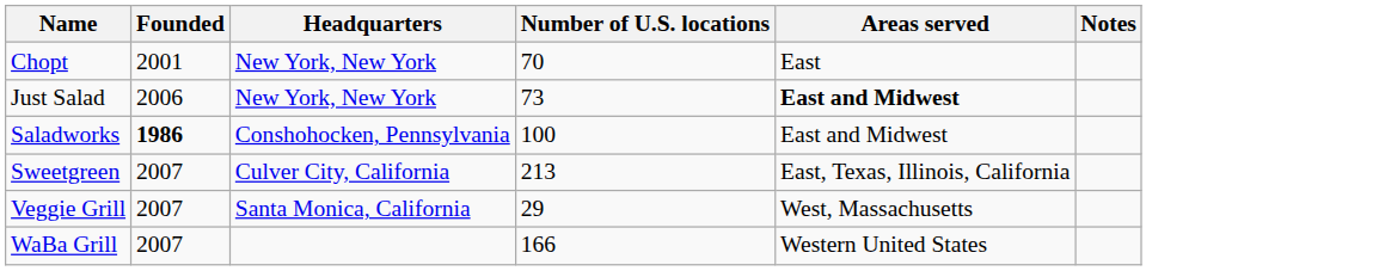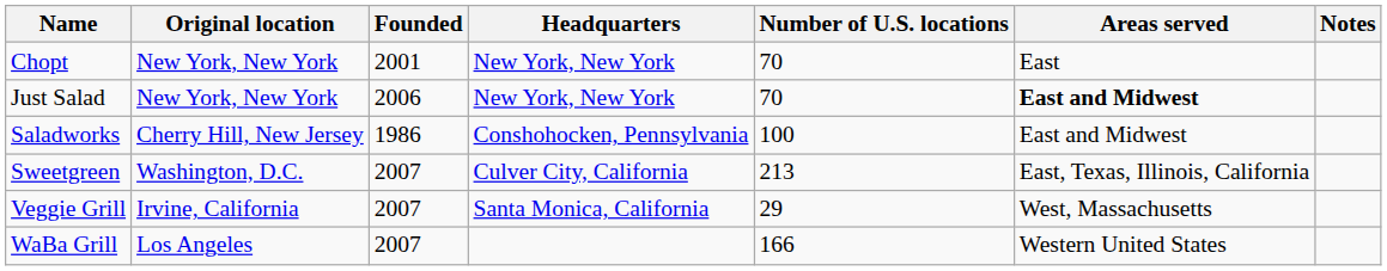 <table class="wikitable sortable">
 <tr>
 <th>Name</th>
+<th>Original location</th>
 <th>Founded</th>
 <th>Headquarters</th>
 <th data-sort-type="number">Number of U.S. locations</th>
 <th>Areas served</th>
 <th>Notes</th>
 </tr>
 <tr>
 <td><a href='#'>Chopt</a></td>
+<td><a href='#'>New York, New York</a></td>
 <td>2001</td>
 <td><a href='#'>New York, New York</a></td>
 <td>70</td>
 <td>East</td>
 <td></td>
 </tr>
 <tr>
 <td>Just Salad</td>
+<td><a href='#'>New York, New York</a></td>
 <td>2006</td>
 <td><a href='#'>New York, New York</a></td>
-<td>73</td>
+<td>70</td>
 <td><strong>East and Midwest</strong></td>
 <td></td>
 </tr>
 <tr>
 <td><a href='#'>Saladworks</a></td>
-<td><strong>1986</strong></td>
+<td><a href='#'>Cherry Hill, New Jersey</a></td>
+<td>1986</td>
 <td><a href='#'>Conshohocken, Pennsylvania</a></td>
 <td>100</td>
 <td>East and Midwest</td>
 <td></td>
 </tr>
 <tr>
 <td><a href='#'>Sweetgreen</a></td>
+<td><a href='#'>Washington, D.C.</a></td>
 <td>2007</td>
 <td><a href='#'>Culver City, California</a></td>
 <td>213</td>
 <td>East, Texas, Illinois, California</td>
 <td></td>
 </tr>
 <tr>
 <td><a href='#'>Veggie Grill</a></td>
+<td><a href='#'>Irvine, California</a></td>
 <td>2007</td>
 <td><a href='#'>Santa Monica, California</a></td>
 <td>29</td>
 <td>West, Massachusetts</td>
 <td></td>
 </tr>
 <tr>
 <td><a href='#'>WaBa Grill</a></td>
+<td><a href='#'>Los Angeles</a></td>
 <td>2007</td>
 <td></td>
 <td>166</td>
 <td>Western United States</td>
 <td></td>
 </tr>
 </table>
